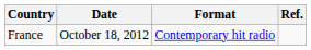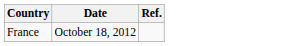 <table class="wikitable">
 <tr>
 <th scope="col">Country</th>
 <th scope="col">Date</th>
-<th scope="col">Format</th>
 <th>Ref.</th>
 </tr>
 <tr>
 <td>France</td>
 <td>October 18, 2012</td>
-<td><a href='#'>Contemporary hit radio</a></td>
 <td></td>
 </tr>
 </table>
